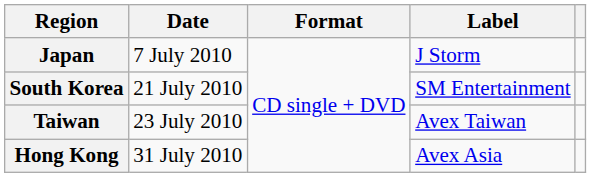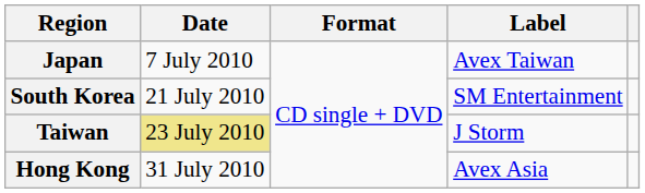 <table class="wikitable sortable plainrowheaders">
 <tr>
 <th scope="col">Region</th>
 <th scope="col">Date</th>
 <th scope="col">Format</th>
 <th scope="col">Label</th>
 <th scope="col" class="unsortable"></th>
 </tr>
 <tr>
 <th scope="row">Japan</th>
 <td>7 July 2010</td>
 <td rowspan="4"><a href='#'>CD single + DVD</a></td>
-<td><a href='#'>J Storm</a></td>
+<td><a href='#'>Avex Taiwan</a></td>
 <td style="text-align:center;"></td>
 </tr>
 <tr>
 <th scope="row">South Korea</th>
 <td>21 July 2010</td>
 <td><a href='#'>SM Entertainment</a></td>
 <td style="text-align:center;"></td>
 </tr>
 <tr>
 <th scope="row">Taiwan</th>
-<td>23 July 2010</td>
-<td><a href='#'>Avex Taiwan</a></td>
+<td style="background: khaki;">23 July 2010</td>
+<td><a href='#'>J Storm</a></td>
 <td style="text-align:center;"></td>
 </tr>
 <tr>
 <th scope="row">Hong Kong</th>
 <td>31 July 2010</td>
 <td><a href='#'>Avex Asia</a></td>
 <td style="text-align:center;"></td>
 </tr>
 </table>
